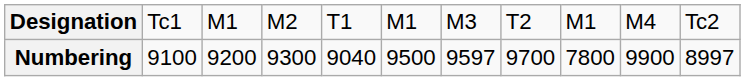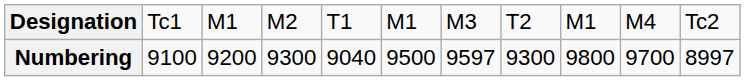 <table class="wikitable">
 <tr>
 <th>Designation</th>
 <td>Tc1</td>
 <td>M1</td>
 <td>M2</td>
 <td>T1</td>
 <td>M1</td>
 <td>M3</td>
 <td>T2</td>
 <td>M1</td>
 <td>M4</td>
 <td>Tc2</td>
 </tr>
 <tr>
 <th>Numbering</th>
 <td>9100</td>
 <td>9200</td>
 <td>9300</td>
 <td>9040</td>
 <td>9500</td>
 <td>9597</td>
+<td>9300</td>
+<td>9800</td>
 <td>9700</td>
-<td>7800</td>
-<td>9900</td>
 <td>8997</td>
 </tr>
 </table>
